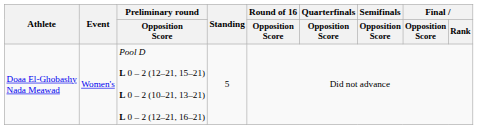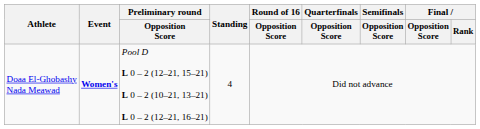 <table class=wikitable style="font-size:90%">
 <tr>
 <th rowspan="2">Athlete</th>
 <th rowspan="2">Event</th>
 <th>Preliminary round</th>
 <th rowspan="2">Standing</th>
 <th>Round of 16</th>
 <th>Quarterfinals</th>
 <th>Semifinals</th>
 <th colspan=2>Final / </th>
 </tr>
 <tr style="font-size:95%">
 <th>Opposition<br>Score</th>
 <th>Opposition<br>Score</th>
 <th>Opposition<br>Score</th>
 <th>Opposition<br>Score</th>
 <th>Opposition<br>Score</th>
 <th>Rank</th>
 </tr>
 <tr align=center>
 <td align=left><a href='#'>Doaa El-Ghobashy</a><br><a href='#'>Nada Meawad</a></td>
-<td align=left><a href='#'>Women's</a></td>
+<td align=left><strong><a href='#'>Women's</a></strong></td>
 <td align=left><em>Pool D</em><br><br><strong>L</strong> 0 – 2 (12–21, 15–21)<br><br><strong>L</strong> 0 – 2 (10–21, 13–21)<br><br><strong>L</strong> 0 – 2 (12–21, 16–21)<br></td>
-<td>5</td>
+<td>4</td>
 <td colspan=5>Did not advance</td>
 </tr>
 </table>
